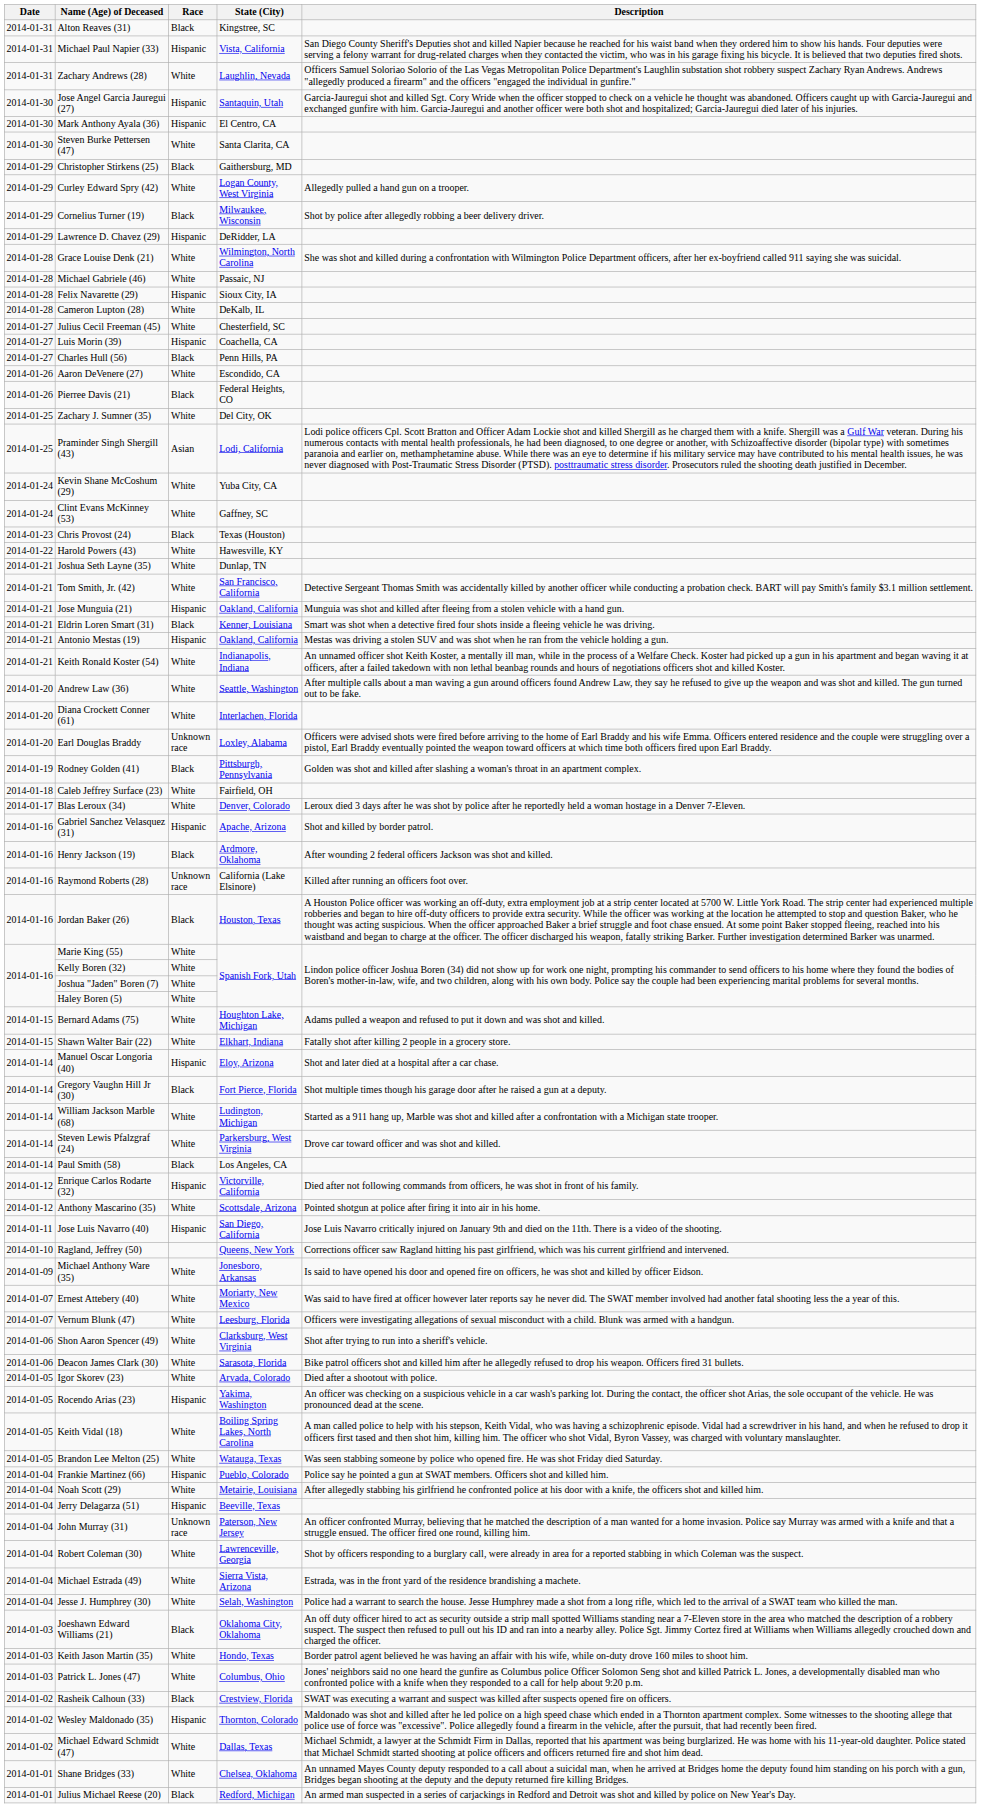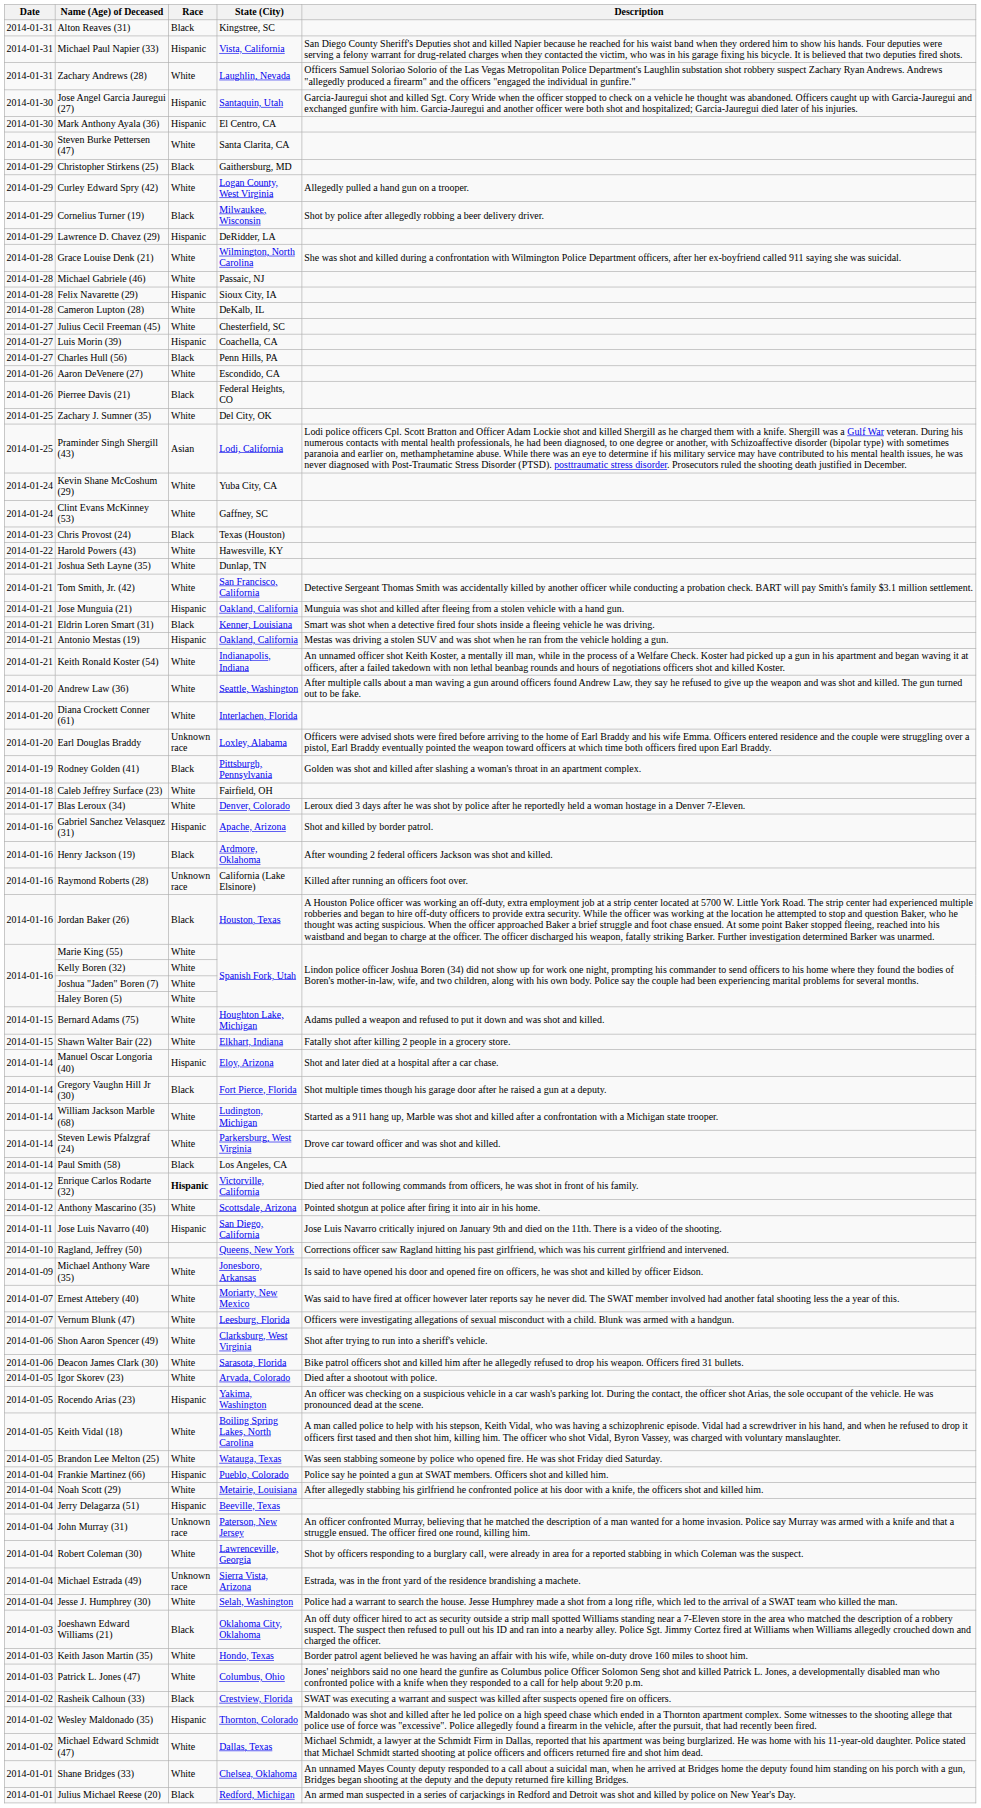 <table class="wikitable sortable" border="1" id="killed">
 <tr>
 <th>Date</th>
 <th nowrap>Name (Age) of Deceased</th>
 <th>Race</th>
 <th>State (City)</th>
 <th>Description</th>
 </tr>
 <tr>
 <td>2014-01-31</td>
 <td>Alton Reaves (31)</td>
 <td>Black</td>
 <td>Kingstree, SC</td>
 <td></td>
 </tr>
 <tr>
 <td nowrap="">2014-01-31</td>
 <td>Michael Paul Napier (33)</td>
 <td>Hispanic</td>
 <td><a href='#'>Vista, California</a></td>
 <td>San Diego County Sheriff's Deputies shot and killed Napier because he reached for his waist band when they ordered him to show his hands. Four deputies were serving a felony warrant for drug-related charges when they contacted the victim, who was in his garage fixing his bicycle.  It is believed that two deputies fired shots.</td>
 </tr>
 <tr>
 <td>2014-01-31</td>
 <td>Zachary Andrews (28)</td>
 <td>White</td>
 <td><a href='#'>Laughlin, Nevada</a></td>
 <td>Officers Samuel Soloriao Solorio of the Las Vegas Metropolitan Police Department's Laughlin substation shot robbery suspect Zachary Ryan Andrews. Andrews "allegedly produced a firearm" and the officers "engaged the individual in gunfire."</td>
 </tr>
 <tr>
 <td>2014-01-30</td>
 <td>Jose Angel Garcia Jauregui (27)</td>
 <td>Hispanic</td>
 <td><a href='#'>Santaquin, Utah</a></td>
 <td>Garcia-Jauregui shot and killed Sgt. Cory Wride when the officer stopped to check on a vehicle he thought was abandoned. Officers caught up with Garcia-Jauregui and exchanged gunfire with him. Garcia-Jauregui and another officer were both shot and hospitalized; Garcia-Jauregui died later of his injuries.</td>
 </tr>
 <tr>
 <td>2014-01-30</td>
 <td>Mark Anthony Ayala (36)</td>
 <td>Hispanic</td>
 <td>El Centro, CA</td>
 <td></td>
 </tr>
 <tr>
 <td>2014-01-30</td>
 <td>Steven Burke Pettersen (47)</td>
 <td>White</td>
 <td>Santa Clarita, CA</td>
 <td></td>
 </tr>
 <tr>
 <td>2014-01-29</td>
 <td>Christopher Stirkens (25)</td>
 <td>Black</td>
 <td>Gaithersburg, MD</td>
 <td></td>
 </tr>
 <tr>
 <td>2014-01-29</td>
 <td>Curley Edward Spry (42)</td>
 <td>White</td>
 <td><a href='#'>Logan County, West Virginia</a></td>
 <td>Allegedly pulled a hand gun on a trooper.</td>
 </tr>
 <tr>
 <td>2014-01-29</td>
 <td>Cornelius Turner (19)</td>
 <td>Black</td>
 <td><a href='#'>Milwaukee, Wisconsin</a></td>
 <td>Shot by police after allegedly robbing a beer delivery driver.</td>
 </tr>
 <tr>
 <td>2014-01-29</td>
 <td>Lawrence D. Chavez (29)</td>
 <td>Hispanic</td>
 <td>DeRidder, LA</td>
 <td></td>
 </tr>
 <tr>
 <td>2014-01-28</td>
 <td>Grace Louise Denk (21)</td>
 <td>White</td>
 <td><a href='#'>Wilmington, North Carolina</a></td>
 <td>She was shot and killed during a confrontation with Wilmington Police Department officers, after her ex-boyfriend called 911 saying she was suicidal.</td>
 </tr>
 <tr>
 <td>2014-01-28</td>
 <td>Michael Gabriele (46)</td>
 <td>White</td>
 <td>Passaic, NJ</td>
 <td></td>
 </tr>
 <tr>
 <td>2014-01-28</td>
 <td>Felix Navarette (29)</td>
 <td>Hispanic</td>
 <td>Sioux City, IA</td>
 <td></td>
 </tr>
 <tr>
 <td>2014-01-28</td>
 <td>Cameron Lupton (28)</td>
 <td>White</td>
 <td>DeKalb, IL</td>
 <td></td>
 </tr>
 <tr>
 <td>2014-01-27</td>
 <td>Julius Cecil Freeman (45)</td>
 <td>White</td>
 <td>Chesterfield, SC</td>
 <td></td>
 </tr>
 <tr>
 <td>2014-01-27</td>
 <td>Luis Morin (39)</td>
 <td>Hispanic</td>
 <td>Coachella, CA</td>
 <td></td>
 </tr>
 <tr>
 <td>2014-01-27</td>
 <td>Charles Hull (56)</td>
 <td>Black</td>
 <td>Penn Hills, PA</td>
 <td></td>
 </tr>
 <tr>
 <td>2014-01-26</td>
 <td>Aaron DeVenere (27)</td>
 <td>White</td>
 <td>Escondido, CA</td>
 <td></td>
 </tr>
 <tr>
 <td>2014-01-26</td>
 <td>Pierree Davis (21)</td>
 <td>Black</td>
 <td>Federal Heights, CO</td>
 <td></td>
 </tr>
 <tr>
 <td>2014-01-25</td>
 <td>Zachary J. Sumner (35)</td>
 <td>White</td>
 <td>Del City, OK</td>
 <td></td>
 </tr>
 <tr>
 <td>2014-01-25</td>
 <td>Praminder Singh Shergill (43)</td>
 <td>Asian</td>
 <td><a href='#'>Lodi, California</a></td>
 <td>Lodi police officers Cpl. Scott Bratton and Officer Adam Lockie shot and killed Shergill as he charged them with a knife. Shergill was a <a href='#'>Gulf War</a> veteran. During his numerous contacts with mental health professionals, he had been diagnosed, to one degree or another, with Schizoaffective disorder (bipolar type) with sometimes paranoia and earlier on, methamphetamine abuse.  While there was an eye to determine if his military service may have contributed to his mental health issues, he was never diagnosed with Post-Traumatic Stress Disorder (PTSD).  <a href='#'>posttraumatic stress disorder</a>. Prosecutors ruled the shooting death justified in December.</td>
 </tr>
 <tr>
 <td>2014-01-24</td>
 <td>Kevin Shane McCoshum (29)</td>
 <td>White</td>
 <td>Yuba City, CA</td>
 <td></td>
 </tr>
 <tr>
 <td>2014-01-24</td>
 <td>Clint Evans McKinney (53)</td>
 <td>White</td>
 <td>Gaffney, SC</td>
 <td></td>
 </tr>
 <tr>
 <td>2014-01-23</td>
 <td>Chris Provost (24)</td>
 <td>Black</td>
 <td>Texas (Houston)</td>
 <td></td>
 </tr>
 <tr>
 <td>2014-01-22</td>
 <td>Harold Powers (43)</td>
 <td>White</td>
 <td>Hawesville, KY</td>
 <td></td>
 </tr>
 <tr>
 <td>2014-01-21</td>
 <td>Joshua Seth Layne (35)</td>
 <td>White</td>
 <td>Dunlap, TN</td>
 <td></td>
 </tr>
 <tr>
 <td>2014-01-21</td>
 <td>Tom Smith, Jr. (42)</td>
 <td>White</td>
 <td><a href='#'>San Francisco, California</a></td>
 <td>Detective Sergeant Thomas Smith was accidentally killed by another officer while conducting a probation check. BART will pay Smith's family $3.1 million settlement.</td>
 </tr>
 <tr>
 <td>2014-01-21</td>
 <td>Jose Munguia (21)</td>
 <td>Hispanic</td>
 <td><a href='#'>Oakland, California</a></td>
 <td>Munguia was shot and killed after fleeing from a stolen vehicle with a hand gun.</td>
 </tr>
 <tr>
 <td>2014-01-21</td>
 <td>Eldrin Loren Smart (31)</td>
 <td>Black</td>
 <td><a href='#'>Kenner, Louisiana</a></td>
 <td>Smart was shot when a detective fired four shots inside a fleeing vehicle he was driving.</td>
 </tr>
 <tr>
 <td>2014-01-21</td>
 <td>Antonio Mestas (19)</td>
 <td>Hispanic</td>
 <td><a href='#'>Oakland, California</a></td>
 <td>Mestas was driving a stolen SUV and was shot when he ran from the vehicle holding a gun.</td>
 </tr>
 <tr>
 <td>2014-01-21</td>
 <td>Keith Ronald Koster (54)</td>
 <td>White</td>
 <td><a href='#'>Indianapolis, Indiana</a></td>
 <td>An unnamed officer shot Keith Koster, a  mentally ill man, while in the process of a Welfare Check. Koster had picked up a gun in his apartment and began waving it at officers, after a failed takedown with non lethal beanbag rounds and hours of negotiations officers shot and killed Koster.</td>
 </tr>
 <tr>
 <td>2014-01-20</td>
 <td>Andrew Law (36)</td>
 <td>White</td>
 <td><a href='#'>Seattle, Washington</a></td>
 <td>After multiple calls about a man waving a gun around officers found Andrew Law, they say he refused to give up the weapon and was shot and killed. The gun turned out to be fake.</td>
 </tr>
 <tr>
 <td>2014-01-20</td>
 <td>Diana Crockett Conner (61)</td>
 <td>White</td>
 <td><a href='#'>Interlachen, Florida</a></td>
 <td></td>
 </tr>
 <tr>
 <td>2014-01-20</td>
 <td>Earl Douglas Braddy</td>
 <td>Unknown race</td>
 <td><a href='#'>Loxley, Alabama</a></td>
 <td>Officers were advised shots were fired before arriving to the home of Earl Braddy and his wife Emma. Officers entered residence and the couple were struggling over a pistol, Earl Braddy eventually pointed the weapon toward officers at which time both officers fired upon Earl Braddy.</td>
 </tr>
 <tr>
 <td>2014-01-19</td>
 <td>Rodney Golden (41)</td>
 <td>Black</td>
 <td><a href='#'>Pittsburgh, Pennsylvania</a></td>
 <td>Golden was shot and killed after slashing a woman's throat in an apartment complex.</td>
 </tr>
 <tr>
 <td>2014-01-18</td>
 <td>Caleb Jeffrey Surface (23)</td>
 <td>White</td>
 <td>Fairfield, OH</td>
 <td></td>
 </tr>
 <tr>
 <td>2014-01-17</td>
 <td>Blas Leroux (34)</td>
 <td>White</td>
 <td><a href='#'>Denver, Colorado</a></td>
 <td>Leroux died 3 days after he was shot by police after he reportedly held a woman hostage in a Denver 7-Eleven.</td>
 </tr>
 <tr>
 <td>2014-01-16</td>
 <td>Gabriel Sanchez Velasquez (31)</td>
 <td>Hispanic</td>
 <td><a href='#'>Apache, Arizona</a></td>
 <td>Shot and killed by border patrol.</td>
 </tr>
 <tr>
 <td>2014-01-16</td>
 <td>Henry Jackson (19)</td>
 <td>Black</td>
 <td><a href='#'>Ardmore, Oklahoma</a></td>
 <td>After wounding 2 federal officers Jackson was shot and killed.</td>
 </tr>
 <tr>
 <td>2014-01-16</td>
 <td>Raymond Roberts (28)</td>
 <td>Unknown race</td>
 <td>California (Lake Elsinore)</td>
 <td>Killed after running an officers foot over.</td>
 </tr>
 <tr>
 <td>2014-01-16</td>
 <td>Jordan Baker (26)</td>
 <td>Black</td>
 <td><a href='#'>Houston, Texas</a></td>
 <td>A Houston Police officer was working an off-duty, extra employment job at a strip center located at 5700 W. Little York Road. The strip center had experienced multiple robberies and began to hire off-duty officers to provide extra security. While the officer was working at the location he attempted to stop and question Baker, who he thought was acting suspicious. When the officer approached Baker a brief struggle and foot chase ensued. At some point Baker stopped fleeing, reached into his waistband and began to charge at the officer. The officer discharged his weapon, fatally striking Barker. Further investigation determined Barker was unarmed.<br></td>
 </tr>
 <tr>
 <td rowspan="4">2014-01-16</td>
 <td>Marie King (55)</td>
 <td>White</td>
 <td rowspan="4"><a href='#'>Spanish Fork, Utah</a></td>
 <td rowspan="4">Lindon police officer Joshua Boren (34) did not show up for work one night, prompting his commander to send officers to his home where they found the bodies of Boren's mother-in-law, wife, and two children, along with his own body. Police say the couple had been experiencing marital problems for several months.</td>
 </tr>
 <tr>
 <td>Kelly Boren (32)</td>
 <td>White</td>
 </tr>
 <tr>
 <td>Joshua "Jaden" Boren (7)</td>
 <td>White</td>
 </tr>
 <tr>
 <td>Haley Boren (5)</td>
 <td>White</td>
 </tr>
 <tr>
 <td>2014-01-15</td>
 <td>Bernard Adams (75)</td>
 <td>White</td>
 <td><a href='#'>Houghton Lake, Michigan</a></td>
 <td>Adams pulled a weapon and refused to put it down and was shot and killed.</td>
 </tr>
 <tr>
 <td>2014-01-15</td>
 <td>Shawn Walter Bair (22)</td>
 <td>White</td>
 <td><a href='#'>Elkhart, Indiana</a></td>
 <td>Fatally shot after killing 2 people in a grocery store.</td>
 </tr>
 <tr>
 <td>2014-01-14</td>
 <td>Manuel Oscar Longoria (40)</td>
 <td>Hispanic</td>
 <td><a href='#'>Eloy, Arizona</a></td>
 <td>Shot and later died at a hospital after a car chase.</td>
 </tr>
 <tr>
 <td>2014-01-14</td>
 <td>Gregory Vaughn Hill Jr (30)</td>
 <td>Black</td>
 <td><a href='#'>Fort Pierce, Florida</a></td>
 <td>Shot multiple times though his garage door after he raised a gun at a deputy.</td>
 </tr>
 <tr>
 <td>2014-01-14</td>
 <td>William Jackson Marble (68)</td>
 <td>White</td>
 <td><a href='#'>Ludington, Michigan</a></td>
 <td>Started as a 911 hang up, Marble  was shot and killed after a confrontation with a Michigan state trooper.</td>
 </tr>
 <tr>
 <td>2014-01-14</td>
 <td>Steven Lewis Pfalzgraf (24)</td>
 <td>White</td>
 <td><a href='#'>Parkersburg, West Virginia</a></td>
 <td>Drove car toward officer and was shot and killed.</td>
 </tr>
 <tr>
 <td>2014-01-14</td>
 <td>Paul Smith (58)</td>
 <td>Black</td>
 <td>Los Angeles, CA</td>
 <td></td>
 </tr>
 <tr>
 <td>2014-01-12</td>
 <td>Enrique Carlos Rodarte (32)</td>
-<td>Hispanic</td>
+<td><strong>Hispanic</strong></td>
 <td><a href='#'>Victorville, California</a></td>
 <td>Died after not following commands from officers, he was shot in front of his family.</td>
 </tr>
 <tr>
 <td>2014-01-12</td>
 <td>Anthony Mascarino (35)</td>
 <td>White</td>
 <td><a href='#'>Scottsdale, Arizona</a></td>
 <td>Pointed shotgun at police after firing it into air in his home.</td>
 </tr>
 <tr>
 <td>2014-01-11</td>
 <td>Jose Luis Navarro (40)</td>
 <td>Hispanic</td>
 <td><a href='#'>San Diego, California</a></td>
 <td>Jose Luis Navarro critically injured on January 9th and died on the 11th.  There is a video of the shooting.</td>
 </tr>
 <tr>
 <td>2014-01-10</td>
 <td>Ragland, Jeffrey (50)</td>
 <td></td>
 <td><a href='#'>Queens, New York</a></td>
 <td>Corrections officer saw Ragland hitting his past girlfriend, which was his current girlfriend and intervened.</td>
 </tr>
 <tr>
 <td>2014-01-09</td>
 <td>Michael Anthony Ware (35)</td>
 <td>White</td>
 <td><a href='#'>Jonesboro, Arkansas</a></td>
 <td>Is said to have opened his door and opened fire on officers, he was shot and killed by officer Eidson.</td>
 </tr>
 <tr>
 <td>2014-01-07</td>
 <td>Ernest Attebery (40)</td>
 <td>White</td>
 <td><a href='#'>Moriarty, New Mexico</a></td>
 <td>Was said to have fired at officer however later reports say he never did. The SWAT member involved had another fatal shooting less the a year of this.</td>
 </tr>
 <tr>
 <td>2014-01-07</td>
 <td>Vernum Blunk (47)</td>
 <td>White</td>
 <td><a href='#'>Leesburg, Florida</a></td>
 <td>Officers were investigating allegations of sexual misconduct with a child. Blunk was armed with a handgun.</td>
 </tr>
 <tr>
 <td>2014-01-06</td>
 <td>Shon Aaron Spencer (49)</td>
 <td>White</td>
 <td><a href='#'>Clarksburg, West Virginia</a></td>
 <td>Shot after trying to run into a sheriff's vehicle.</td>
 </tr>
 <tr>
 <td>2014-01-06</td>
 <td>Deacon James Clark (30)</td>
 <td>White</td>
 <td><a href='#'>Sarasota, Florida</a></td>
 <td>Bike patrol officers shot and killed him after he allegedly refused to drop his weapon. Officers fired 31 bullets.</td>
 </tr>
 <tr>
 <td>2014-01-05</td>
 <td>Igor Skorev (23)</td>
 <td>White</td>
 <td><a href='#'>Arvada, Colorado</a></td>
 <td>Died after a shootout with police.</td>
 </tr>
 <tr>
 <td>2014-01-05</td>
 <td>Rocendo Arias (23)</td>
 <td>Hispanic</td>
 <td><a href='#'>Yakima, Washington</a></td>
 <td>An officer was checking on a suspicious vehicle in a car wash's parking lot. During the contact, the officer shot Arias, the sole occupant of the vehicle. He was pronounced dead at the scene.</td>
 </tr>
 <tr>
 <td>2014-01-05</td>
 <td>Keith Vidal (18)</td>
 <td>White</td>
 <td><a href='#'>Boiling Spring Lakes, North Carolina</a></td>
 <td>A man called police to help with his stepson, Keith Vidal, who was having a schizophrenic episode. Vidal had a screwdriver in his hand, and when he refused to drop it officers first tased and then shot him, killing him. The officer who shot Vidal, Byron Vassey, was charged with voluntary manslaughter.</td>
 </tr>
 <tr>
 <td>2014-01-05</td>
 <td>Brandon Lee Melton (25)</td>
 <td>White</td>
 <td><a href='#'>Watauga, Texas</a></td>
 <td>Was seen stabbing someone by police who opened fire. He was shot Friday died Saturday.</td>
 </tr>
 <tr>
 <td>2014-01-04</td>
 <td>Frankie Martinez (66)</td>
 <td>Hispanic</td>
 <td><a href='#'>Pueblo, Colorado</a></td>
 <td>Police say he pointed a gun at SWAT members. Officers shot and killed him.</td>
 </tr>
 <tr>
 <td>2014-01-04</td>
 <td>Noah Scott (29)</td>
 <td>White</td>
 <td><a href='#'>Metairie, Louisiana</a></td>
 <td>After allegedly stabbing his girlfriend he confronted police at his door with a knife, the officers shot and killed him.</td>
 </tr>
 <tr>
 <td>2014-01-04</td>
 <td>Jerry Delagarza (51)</td>
 <td>Hispanic</td>
 <td><a href='#'>Beeville, Texas</a></td>
 <td></td>
 </tr>
 <tr>
 <td>2014-01-04</td>
 <td>John Murray (31)</td>
 <td>Unknown race</td>
 <td><a href='#'>Paterson, New Jersey</a></td>
 <td>An officer confronted Murray, believing that he matched the description of a man wanted for a home invasion. Police say Murray was armed with a knife and that a struggle ensued. The officer fired one round, killing him.</td>
 </tr>
 <tr>
 <td>2014-01-04</td>
 <td>Robert Coleman (30)</td>
 <td>White</td>
 <td><a href='#'>Lawrenceville, Georgia</a></td>
 <td>Shot by officers responding to a burglary call, were already in area for a reported stabbing in which Coleman was the suspect.</td>
 </tr>
 <tr>
 <td>2014-01-04</td>
 <td>Michael Estrada (49)</td>
-<td>White</td>
+<td>Unknown race</td>
 <td><a href='#'>Sierra Vista, Arizona</a></td>
 <td>Estrada, was in the front yard of the residence brandishing a machete.</td>
 </tr>
 <tr>
 <td>2014-01-04</td>
 <td>Jesse J. Humphrey (30)</td>
 <td>White</td>
 <td><a href='#'>Selah, Washington</a></td>
 <td>Police had a warrant to search the house. Jesse Humphrey made a shot from a long rifle, which led to the arrival of a SWAT team who killed the man.</td>
 </tr>
 <tr>
 <td>2014-01-03</td>
 <td>Joeshawn Edward Williams (21)</td>
 <td>Black</td>
 <td><a href='#'>Oklahoma City, Oklahoma</a></td>
 <td>An off duty officer hired to act as security outside a strip mall spotted Williams standing near a 7-Eleven store in the area who matched the description of a robbery suspect. The suspect then refused to pull out his ID and ran into a nearby alley. Police Sgt. Jimmy Cortez fired at Williams when Williams allegedly crouched down and charged the officer.</td>
 </tr>
 <tr>
 <td>2014-01-03</td>
 <td>Keith Jason Martin (35)</td>
 <td>White</td>
 <td><a href='#'>Hondo, Texas</a></td>
 <td>Border patrol agent believed he was having an affair with his wife, while on-duty drove 160 miles to shoot him.</td>
 </tr>
 <tr>
 <td>2014-01-03</td>
 <td>Patrick L. Jones (47)</td>
 <td>White</td>
 <td><a href='#'>Columbus, Ohio</a></td>
 <td>Jones' neighbors said no one heard the gunfire as Columbus police Officer Solomon Seng shot and killed Patrick L. Jones, a developmentally disabled man who confronted police with a knife when they responded to a call for help about 9:20 p.m.</td>
 </tr>
 <tr>
 <td>2014-01-02</td>
 <td>Rasheik Calhoun (33)</td>
 <td>Black</td>
 <td><a href='#'>Crestview, Florida</a></td>
 <td>SWAT was executing a warrant and suspect was killed  after suspects opened fire on officers.</td>
 </tr>
 <tr>
 <td>2014-01-02</td>
 <td>Wesley Maldonado (35)</td>
 <td>Hispanic</td>
 <td><a href='#'>Thornton, Colorado</a></td>
 <td>Maldonado was shot and killed after he led police on a high speed chase which ended in a Thornton apartment complex.  Some witnesses to the shooting allege that police use of force was "excessive".  Police allegedly found a firearm in the vehicle, after the pursuit, that had recently been fired.</td>
 </tr>
 <tr>
 <td>2014-01-02</td>
 <td>Michael Edward Schmidt (47)</td>
 <td>White</td>
 <td><a href='#'>Dallas, Texas</a></td>
 <td>Michael Schmidt, a lawyer at the Schmidt Firm in Dallas, reported that his apartment was being burglarized. He was home with his 11-year-old daughter. Police stated that Michael Schmidt started shooting at police officers and officers returned fire and shot him dead.</td>
 </tr>
 <tr>
 <td>2014-01-01</td>
 <td>Shane Bridges (33)</td>
 <td>White</td>
 <td><a href='#'>Chelsea, Oklahoma</a></td>
 <td>An unnamed Mayes County deputy responded to a call about a suicidal man, when he arrived at Bridges home the deputy found him standing on his porch with a gun, Bridges began shooting at the deputy and the deputy returned fire killing Bridges.</td>
 </tr>
 <tr>
 <td>2014-01-01</td>
 <td>Julius Michael Reese (20)</td>
 <td>Black</td>
 <td><a href='#'>Redford, Michigan</a></td>
 <td>An armed man suspected in a series of carjackings in Redford and Detroit was shot and killed by police on New Year's Day.</td>
 </tr>
 </table>
